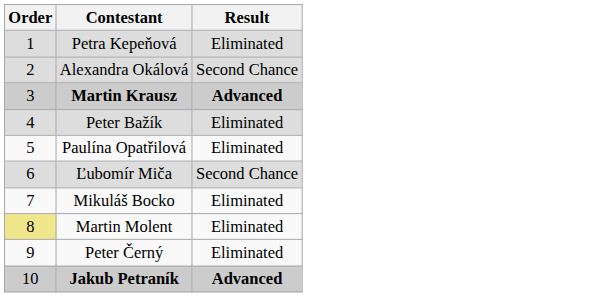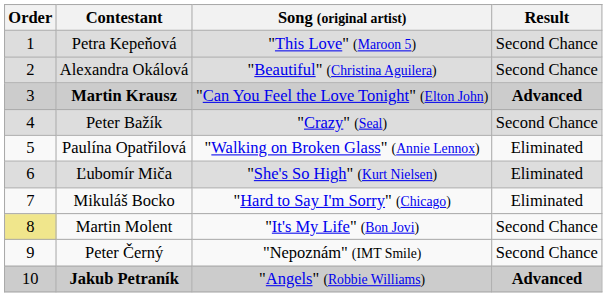 <table class="wikitable plainrowheaders" style="text-align:center;">
 <tr>
 <th scope="col">Order</th>
 <th scope="col">Contestant</th>
+<th scope="col">Song <small>(original artist)</small></th>
 <th scope="col">Result</th>
 </tr>
 <tr style="background:#ddd;">
 <td>1</td>
 <td>Petra Kepeňová</td>
-<td>Eliminated</td>
+<td>"<a href='#'>This Love</a>" <small>(<a href='#'>Maroon 5</a>)</small></td>
+<td>Second Chance</td>
 </tr>
 <tr style="background:#ddd;">
 <td>2</td>
 <td>Alexandra Okálová</td>
+<td>"<a href='#'>Beautiful</a>" <small>(<a href='#'>Christina Aguilera</a>)</small></td>
 <td>Second Chance</td>
 </tr>
 <tr style="background:#ccc;">
 <td>3</td>
 <td><strong>Martin Krausz</strong></td>
+<td>"<a href='#'>Can You Feel the Love Tonight</a>" <small>(<a href='#'>Elton John</a>)</small></td>
 <td><strong>Advanced</strong></td>
 </tr>
 <tr style="background:#ddd;">
 <td>4</td>
 <td>Peter Bažík</td>
-<td>Eliminated</td>
+<td>"<a href='#'>Crazy</a>" <small>(<a href='#'>Seal</a>)</small></td>
+<td>Second Chance</td>
 </tr>
 <tr>
 <td>5</td>
 <td>Paulína Opatřilová</td>
+<td>"<a href='#'>Walking on Broken Glass</a>" <small>(<a href='#'>Annie Lennox</a>)</small></td>
 <td>Eliminated</td>
 </tr>
 <tr style="background:#ddd;">
 <td>6</td>
 <td>Ľubomír Miča</td>
-<td>Second Chance</td>
+<td>"<a href='#'>She's So High</a>" <small>(<a href='#'>Kurt Nielsen</a>)</small></td>
+<td>Eliminated</td>
 </tr>
 <tr>
 <td>7</td>
 <td>Mikuláš Bocko</td>
+<td>"<a href='#'>Hard to Say I'm Sorry</a>" <small>(<a href='#'>Chicago</a>)</small></td>
 <td>Eliminated</td>
 </tr>
 <tr>
 <td style="background: khaki;">8</td>
 <td>Martin Molent</td>
-<td>Eliminated</td>
+<td>"<a href='#'>It's My Life</a>" <small>(<a href='#'>Bon Jovi</a>)</small></td>
+<td>Second Chance</td>
 </tr>
 <tr>
 <td>9</td>
 <td>Peter Černý</td>
-<td>Eliminated</td>
+<td>"Nepoznám" <small>(IMT Smile)</small></td>
+<td>Second Chance</td>
 </tr>
 <tr style="background:#ccc;">
 <td>10</td>
 <td><strong>Jakub Petraník</strong></td>
+<td>"<a href='#'>Angels</a>" <small>(<a href='#'>Robbie Williams</a>)</small></td>
 <td><strong>Advanced</strong></td>
 </tr>
 </table>
